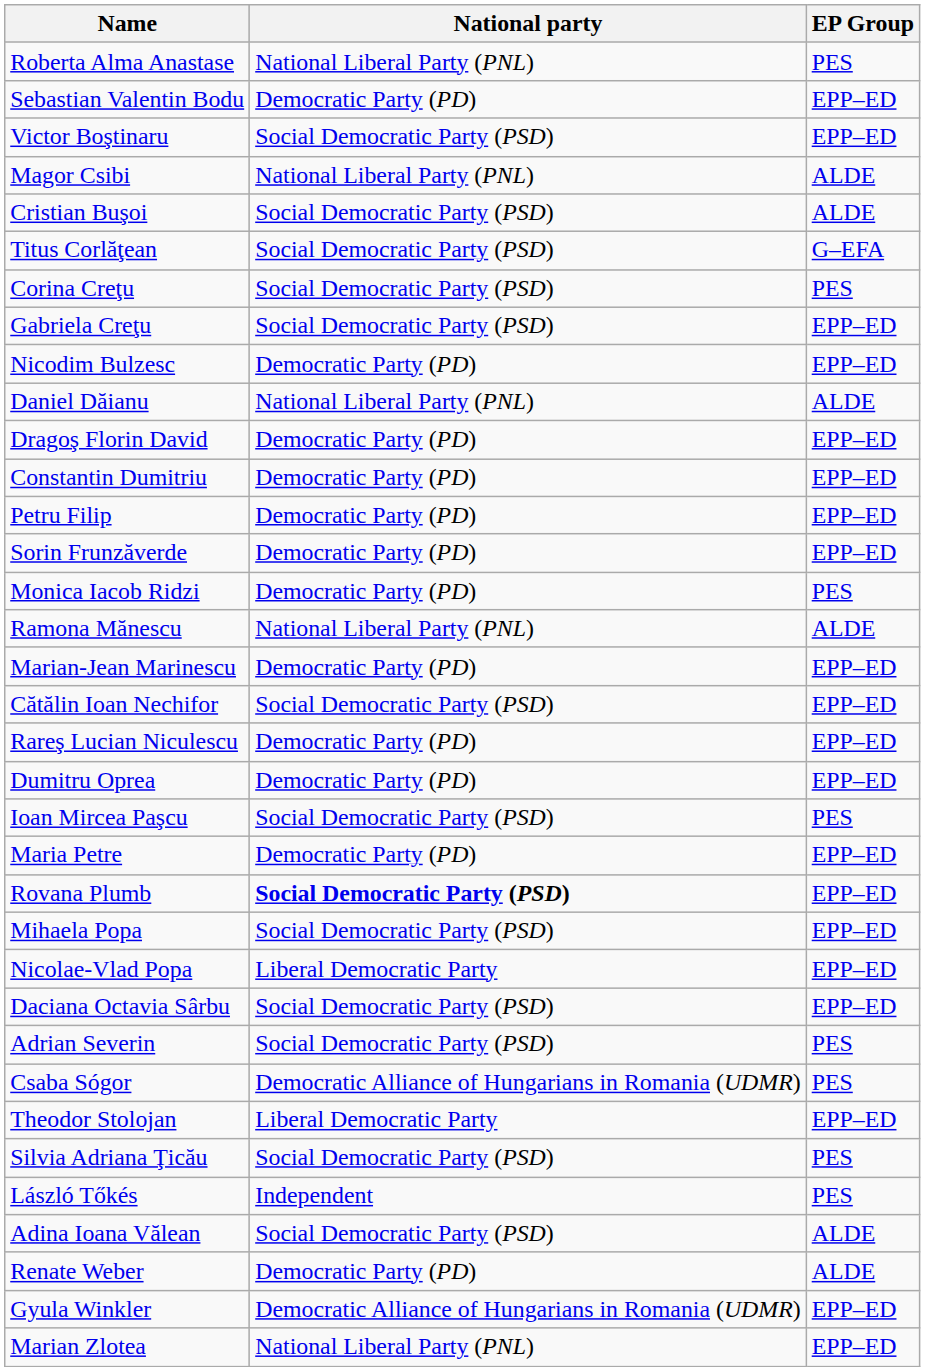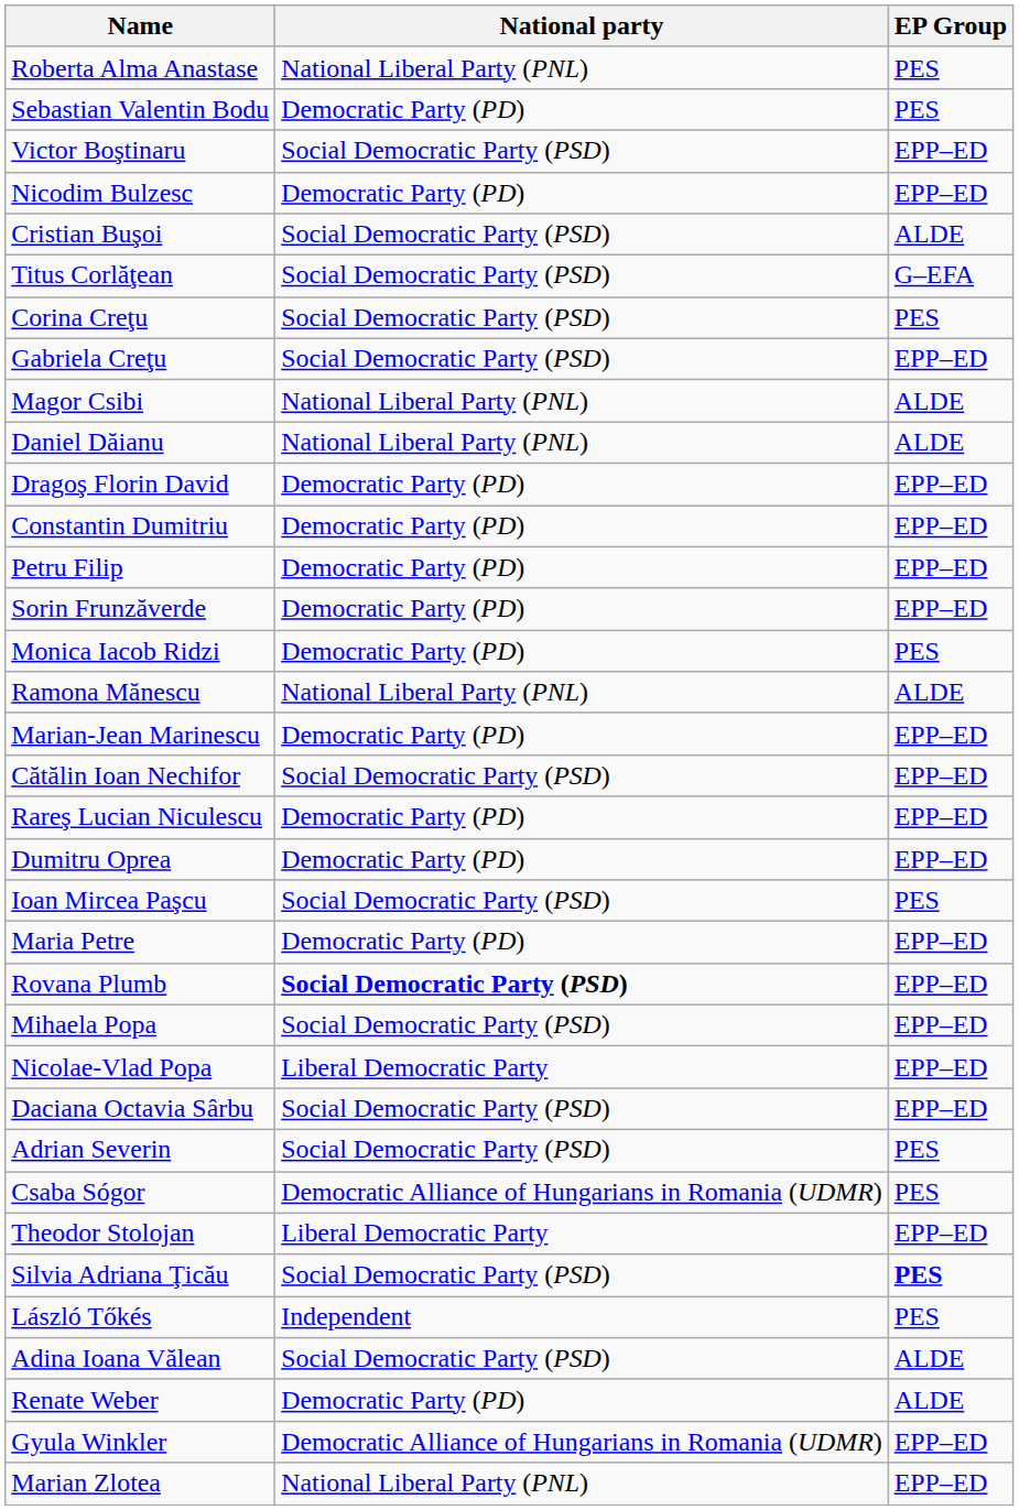 <table class="sortable wikitable">
 <tr>
 <th>Name</th>
 <th>National party</th>
 <th>EP Group</th>
 </tr>
 <tr>
 <td><a href='#'>Roberta Alma Anastase</a></td>
 <td> <a href='#'>National Liberal Party</a> (<em>PNL</em>)</td>
 <td> <a href='#'>PES</a></td>
 </tr>
 <tr>
 <td><a href='#'>Sebastian Valentin Bodu</a></td>
 <td> <a href='#'>Democratic Party</a> (<em>PD</em>)</td>
-<td> <a href='#'>EPP–ED</a></td>
+<td> <a href='#'>PES</a></td>
 </tr>
 <tr>
 <td><a href='#'>Victor Boştinaru</a></td>
 <td> <a href='#'>Social Democratic Party</a> (<em>PSD</em>)</td>
 <td> <a href='#'>EPP–ED</a></td>
 </tr>
 <tr>
-<td><a href='#'>Magor Csibi</a></td>
-<td> <a href='#'>National Liberal Party</a> (<em>PNL</em>)</td>
-<td> <a href='#'>ALDE</a></td>
+<td><a href='#'>Nicodim Bulzesc</a></td>
+<td> <a href='#'>Democratic Party</a> (<em>PD</em>)</td>
+<td> <a href='#'>EPP–ED</a></td>
 </tr>
 <tr>
 <td><a href='#'>Cristian Buşoi</a></td>
 <td> <a href='#'>Social Democratic Party</a> (<em>PSD</em>)</td>
 <td> <a href='#'>ALDE</a></td>
 </tr>
 <tr>
 <td><a href='#'>Titus Corlăţean</a></td>
 <td> <a href='#'>Social Democratic Party</a> (<em>PSD</em>)</td>
 <td> <a href='#'>G–EFA</a></td>
 </tr>
 <tr>
 <td><a href='#'>Corina Creţu</a></td>
 <td> <a href='#'>Social Democratic Party</a> (<em>PSD</em>)</td>
 <td> <a href='#'>PES</a></td>
 </tr>
 <tr>
 <td><a href='#'>Gabriela Creţu</a></td>
 <td> <a href='#'>Social Democratic Party</a> (<em>PSD</em>)</td>
 <td> <a href='#'>EPP–ED</a></td>
 </tr>
 <tr>
-<td><a href='#'>Nicodim Bulzesc</a></td>
-<td> <a href='#'>Democratic Party</a> (<em>PD</em>)</td>
-<td> <a href='#'>EPP–ED</a></td>
+<td><a href='#'>Magor Csibi</a></td>
+<td> <a href='#'>National Liberal Party</a> (<em>PNL</em>)</td>
+<td> <a href='#'>ALDE</a></td>
 </tr>
 <tr>
 <td><a href='#'>Daniel Dăianu</a></td>
 <td> <a href='#'>National Liberal Party</a> (<em>PNL</em>)</td>
 <td> <a href='#'>ALDE</a></td>
 </tr>
 <tr>
 <td><a href='#'>Dragoş Florin David</a></td>
 <td> <a href='#'>Democratic Party</a> (<em>PD</em>)</td>
 <td> <a href='#'>EPP–ED</a></td>
 </tr>
 <tr>
 <td><a href='#'>Constantin Dumitriu</a></td>
 <td> <a href='#'>Democratic Party</a> (<em>PD</em>)</td>
 <td> <a href='#'>EPP–ED</a></td>
 </tr>
 <tr>
 <td><a href='#'>Petru Filip</a></td>
 <td> <a href='#'>Democratic Party</a> (<em>PD</em>)</td>
 <td> <a href='#'>EPP–ED</a></td>
 </tr>
 <tr>
 <td><a href='#'>Sorin Frunzăverde</a></td>
 <td> <a href='#'>Democratic Party</a> (<em>PD</em>)</td>
 <td> <a href='#'>EPP–ED</a></td>
 </tr>
 <tr>
 <td><a href='#'>Monica Iacob Ridzi</a></td>
 <td> <a href='#'>Democratic Party</a> (<em>PD</em>)</td>
 <td> <a href='#'>PES</a></td>
 </tr>
 <tr>
 <td><a href='#'>Ramona Mănescu</a></td>
 <td> <a href='#'>National Liberal Party</a> (<em>PNL</em>)</td>
 <td> <a href='#'>ALDE</a></td>
 </tr>
 <tr>
 <td><a href='#'>Marian-Jean Marinescu</a></td>
 <td> <a href='#'>Democratic Party</a> (<em>PD</em>)</td>
 <td> <a href='#'>EPP–ED</a></td>
 </tr>
 <tr>
 <td><a href='#'>Cătălin Ioan Nechifor</a></td>
 <td> <a href='#'>Social Democratic Party</a> (<em>PSD</em>)</td>
 <td> <a href='#'>EPP–ED</a></td>
 </tr>
 <tr>
 <td><a href='#'>Rareş Lucian Niculescu</a></td>
 <td> <a href='#'>Democratic Party</a> (<em>PD</em>)</td>
 <td> <a href='#'>EPP–ED</a></td>
 </tr>
 <tr>
 <td><a href='#'>Dumitru Oprea</a></td>
 <td> <a href='#'>Democratic Party</a> (<em>PD</em>)</td>
 <td> <a href='#'>EPP–ED</a></td>
 </tr>
 <tr>
 <td><a href='#'>Ioan Mircea Paşcu</a></td>
 <td> <a href='#'>Social Democratic Party</a> (<em>PSD</em>)</td>
 <td> <a href='#'>PES</a></td>
 </tr>
 <tr>
 <td><a href='#'>Maria Petre</a></td>
 <td> <a href='#'>Democratic Party</a> (<em>PD</em>)</td>
 <td> <a href='#'>EPP–ED</a></td>
 </tr>
 <tr>
 <td><a href='#'>Rovana Plumb</a></td>
 <td><strong> <a href='#'>Social Democratic Party</a> (<em>PSD</em>)</strong></td>
 <td> <a href='#'>EPP–ED</a></td>
 </tr>
 <tr>
 <td><a href='#'>Mihaela Popa</a></td>
 <td> <a href='#'>Social Democratic Party</a> (<em>PSD</em>)</td>
 <td> <a href='#'>EPP–ED</a></td>
 </tr>
 <tr>
 <td><a href='#'>Nicolae-Vlad Popa</a></td>
 <td> <a href='#'>Liberal Democratic Party</a></td>
 <td> <a href='#'>EPP–ED</a></td>
 </tr>
 <tr>
 <td><a href='#'>Daciana Octavia Sârbu</a></td>
 <td> <a href='#'>Social Democratic Party</a> (<em>PSD</em>)</td>
 <td> <a href='#'>EPP–ED</a></td>
 </tr>
 <tr>
 <td><a href='#'>Adrian Severin</a></td>
 <td> <a href='#'>Social Democratic Party</a> (<em>PSD</em>)</td>
 <td> <a href='#'>PES</a></td>
 </tr>
 <tr>
 <td><a href='#'>Csaba Sógor</a></td>
 <td> <a href='#'>Democratic Alliance of Hungarians in Romania</a> (<em>UDMR</em>)</td>
 <td> <a href='#'>PES</a></td>
 </tr>
 <tr>
 <td><a href='#'>Theodor Stolojan</a></td>
 <td> <a href='#'>Liberal Democratic Party</a></td>
 <td> <a href='#'>EPP–ED</a></td>
 </tr>
 <tr>
 <td><a href='#'>Silvia Adriana Ţicău</a></td>
 <td> <a href='#'>Social Democratic Party</a> (<em>PSD</em>)</td>
-<td> <a href='#'>PES</a></td>
+<td><strong> <a href='#'>PES</a></strong></td>
 </tr>
 <tr>
 <td><a href='#'>László Tőkés</a></td>
 <td> <a href='#'>Independent</a></td>
 <td> <a href='#'>PES</a></td>
 </tr>
 <tr>
 <td><a href='#'>Adina Ioana Vălean</a></td>
 <td> <a href='#'>Social Democratic Party</a> (<em>PSD</em>)</td>
 <td> <a href='#'>ALDE</a></td>
 </tr>
 <tr>
 <td><a href='#'>Renate Weber</a></td>
 <td> <a href='#'>Democratic Party</a> (<em>PD</em>)</td>
 <td> <a href='#'>ALDE</a></td>
 </tr>
 <tr>
 <td><a href='#'>Gyula Winkler</a></td>
 <td> <a href='#'>Democratic Alliance of Hungarians in Romania</a> (<em>UDMR</em>)</td>
 <td> <a href='#'>EPP–ED</a></td>
 </tr>
 <tr>
 <td><a href='#'>Marian Zlotea</a></td>
 <td> <a href='#'>National Liberal Party</a> (<em>PNL</em>)</td>
 <td> <a href='#'>EPP–ED</a></td>
 </tr>
 </table>
